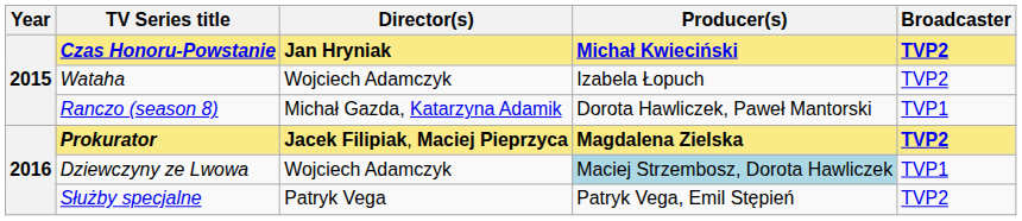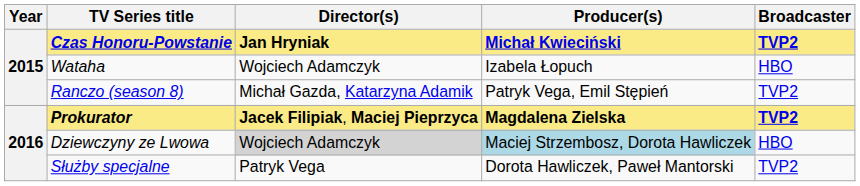 <table class="wikitable">
 <tr>
 <th>Year</th>
 <th>TV Series title</th>
 <th>Director(s)</th>
 <th>Producer(s)</th>
 <th>Broadcaster</th>
 </tr>
 <tr>
 <th rowspan="3">2015</th>
 <td style="background:#FAEB86;"><em><a href='#'><strong>Czas Honoru-Powstanie</strong></a></em></td>
 <td style="background:#FAEB86;"><strong>Jan Hryniak</strong></td>
 <td style="background:#FAEB86;"><strong><a href='#'>Michał Kwieciński</a></strong></td>
 <td style="background:#FAEB86;"><strong><a href='#'>TVP2</a></strong></td>
 </tr>
 <tr>
 <td><em>Wataha</em></td>
 <td>Wojciech Adamczyk</td>
 <td>Izabela Łopuch</td>
-<td><a href='#'>TVP2</a></td>
+<td><a href='#'>HBO</a></td>
 </tr>
 <tr>
 <td><em><a href='#'>Ranczo (season 8)</a></em></td>
 <td>Michał Gazda, <a href='#'>Katarzyna Adamik</a></td>
-<td>Dorota Hawliczek, Paweł Mantorski</td>
-<td><a href='#'>TVP1</a></td>
+<td>Patryk Vega, Emil Stępień</td>
+<td><a href='#'>TVP2</a></td>
 </tr>
 <tr>
 <th rowspan="3">2016</th>
 <td style="background:#FAEB86;"><strong><em>Prokurator</em></strong></td>
 <td style="background:#FAEB86;"><strong>Jacek Filipiak</strong>, <strong>Maciej Pieprzyca</strong></td>
 <td style="background:#FAEB86;"><strong>Magdalena Zielska</strong></td>
 <td style="background:#FAEB86;"><strong><a href='#'>TVP2</a></strong></td>
 </tr>
 <tr>
 <td><em>Dziewczyny ze Lwowa</em></td>
-<td>Wojciech Adamczyk</td>
+<td style="background: lightgrey;">Wojciech Adamczyk</td>
 <td style="background: lightblue;">Maciej Strzembosz, Dorota Hawliczek</td>
-<td><a href='#'>TVP1</a></td>
+<td><a href='#'>HBO</a></td>
 </tr>
 <tr>
 <td><em><a href='#'>Służby specjalne</a></em></td>
 <td>Patryk Vega</td>
-<td>Patryk Vega, Emil Stępień</td>
+<td>Dorota Hawliczek, Paweł Mantorski</td>
 <td><a href='#'>TVP2</a></td>
 </tr>
 </table>
